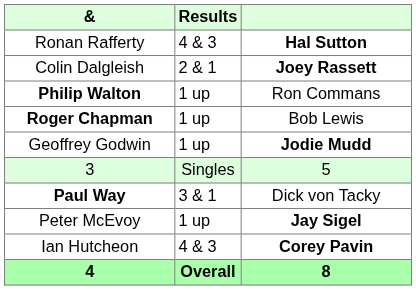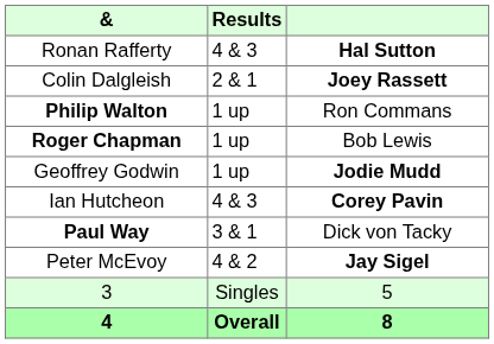 <table border="1" cellpadding="3" style="border-collapse: collapse; text-align:center;">
 <tr style="background:#ddffdd;">
 <th width=160> & </th>
 <th>Results</th>
 <th width=160></th>
 </tr>
 <tr>
 <td>Ronan Rafferty</td>
 <td align=left> 4 & 3</td>
 <td><strong>Hal Sutton</strong></td>
 </tr>
 <tr>
 <td>Colin Dalgleish</td>
 <td align=left> 2 & 1</td>
 <td><strong>Joey Rassett</strong></td>
 </tr>
 <tr>
 <td><strong>Philip Walton</strong></td>
 <td align=left> 1 up</td>
 <td>Ron Commans</td>
 </tr>
 <tr>
 <td><strong>Roger Chapman</strong></td>
 <td align=left> 1 up</td>
 <td>Bob Lewis</td>
 </tr>
 <tr>
 <td>Geoffrey Godwin</td>
 <td align=left> 1 up</td>
 <td><strong>Jodie Mudd</strong></td>
 </tr>
-<tr style="background:#ddffdd;">
-<td>3</td>
-<td>Singles</td>
-<td>5</td>
+<tr>
+<td>Ian Hutcheon</td>
+<td align=left> 4 & 3</td>
+<td><strong>Corey Pavin</strong></td>
 </tr>
 <tr>
 <td><strong>Paul Way</strong></td>
 <td align=left> 3 & 1</td>
 <td>Dick von Tacky</td>
 </tr>
 <tr>
 <td>Peter McEvoy</td>
-<td align=left> 1 up</td>
+<td align=left> 4 & 2</td>
 <td><strong>Jay Sigel</strong></td>
 </tr>
-<tr>
-<td>Ian Hutcheon</td>
-<td align=left> 4 & 3</td>
-<td><strong>Corey Pavin</strong></td>
+<tr style="background:#ddffdd;">
+<td>3</td>
+<td>Singles</td>
+<td>5</td>
 </tr>
 <tr style="background:#aaffaa;">
 <th>4</th>
 <th>Overall</th>
 <th>8</th>
 </tr>
 </table>
